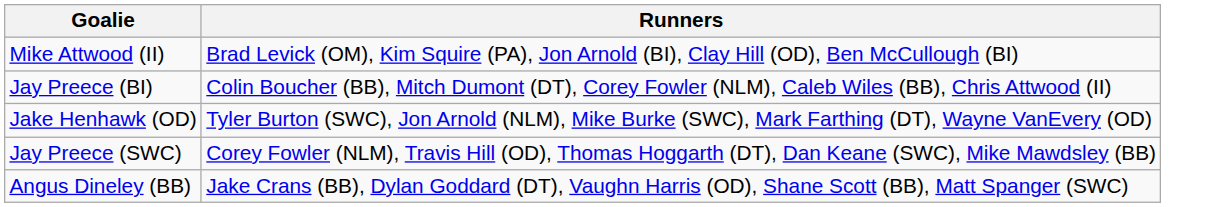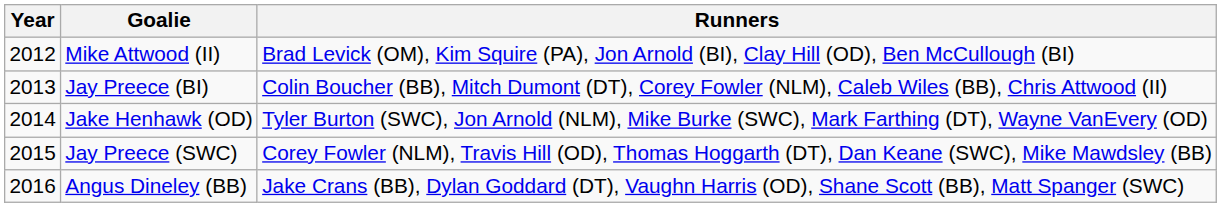 <table class="wikitable" border="1">
 <tr>
+<th>Year</th>
 <th>Goalie</th>
 <th>Runners</th>
 </tr>
 <tr>
+<td>2012</td>
 <td><a href='#'>Mike Attwood</a> (II)</td>
 <td><a href='#'>Brad Levick</a> (OM), <a href='#'>Kim Squire</a> (PA), <a href='#'>Jon Arnold</a> (BI), <a href='#'>Clay Hill</a> (OD), <a href='#'>Ben McCullough</a> (BI)</td>
 </tr>
 <tr>
+<td>2013</td>
 <td><a href='#'>Jay Preece</a> (BI)</td>
 <td><a href='#'>Colin Boucher</a> (BB), <a href='#'>Mitch Dumont</a> (DT), <a href='#'>Corey Fowler</a> (NLM), <a href='#'>Caleb Wiles</a> (BB), <a href='#'>Chris Attwood</a> (II)</td>
 </tr>
 <tr>
+<td>2014</td>
 <td><a href='#'>Jake Henhawk</a> (OD)</td>
 <td><a href='#'>Tyler Burton</a> (SWC), <a href='#'>Jon Arnold</a> (NLM), <a href='#'>Mike Burke</a> (SWC), <a href='#'>Mark Farthing</a> (DT), <a href='#'>Wayne VanEvery</a> (OD)</td>
 </tr>
 <tr>
+<td>2015</td>
 <td><a href='#'>Jay Preece</a> (SWC)</td>
 <td><a href='#'>Corey Fowler</a> (NLM), <a href='#'>Travis Hill</a> (OD), <a href='#'>Thomas Hoggarth</a> (DT), <a href='#'>Dan Keane</a> (SWC), <a href='#'>Mike Mawdsley</a> (BB)</td>
 </tr>
 <tr>
+<td>2016</td>
 <td><a href='#'>Angus Dineley</a> (BB)</td>
 <td><a href='#'>Jake Crans</a> (BB), <a href='#'>Dylan Goddard</a> (DT), <a href='#'>Vaughn Harris</a> (OD), <a href='#'>Shane Scott</a> (BB), <a href='#'>Matt Spanger</a> (SWC)</td>
 </tr>
 </table>
